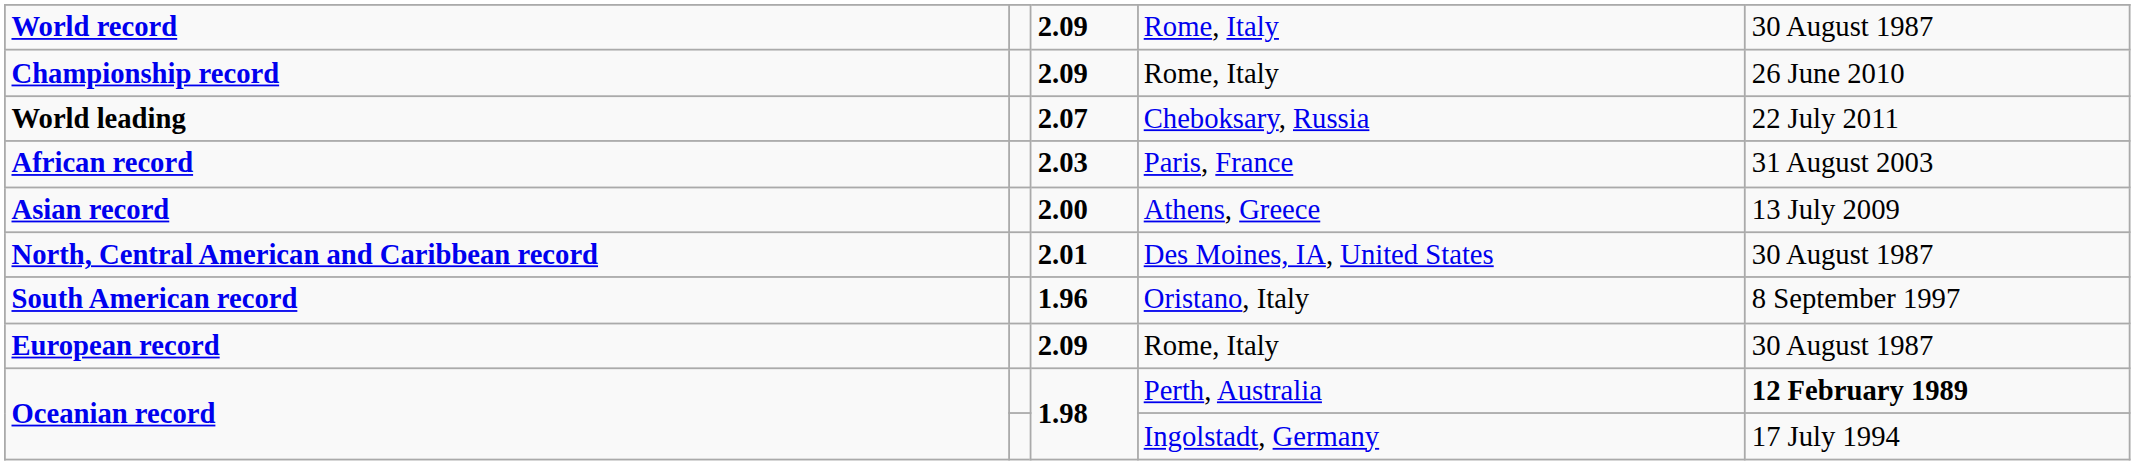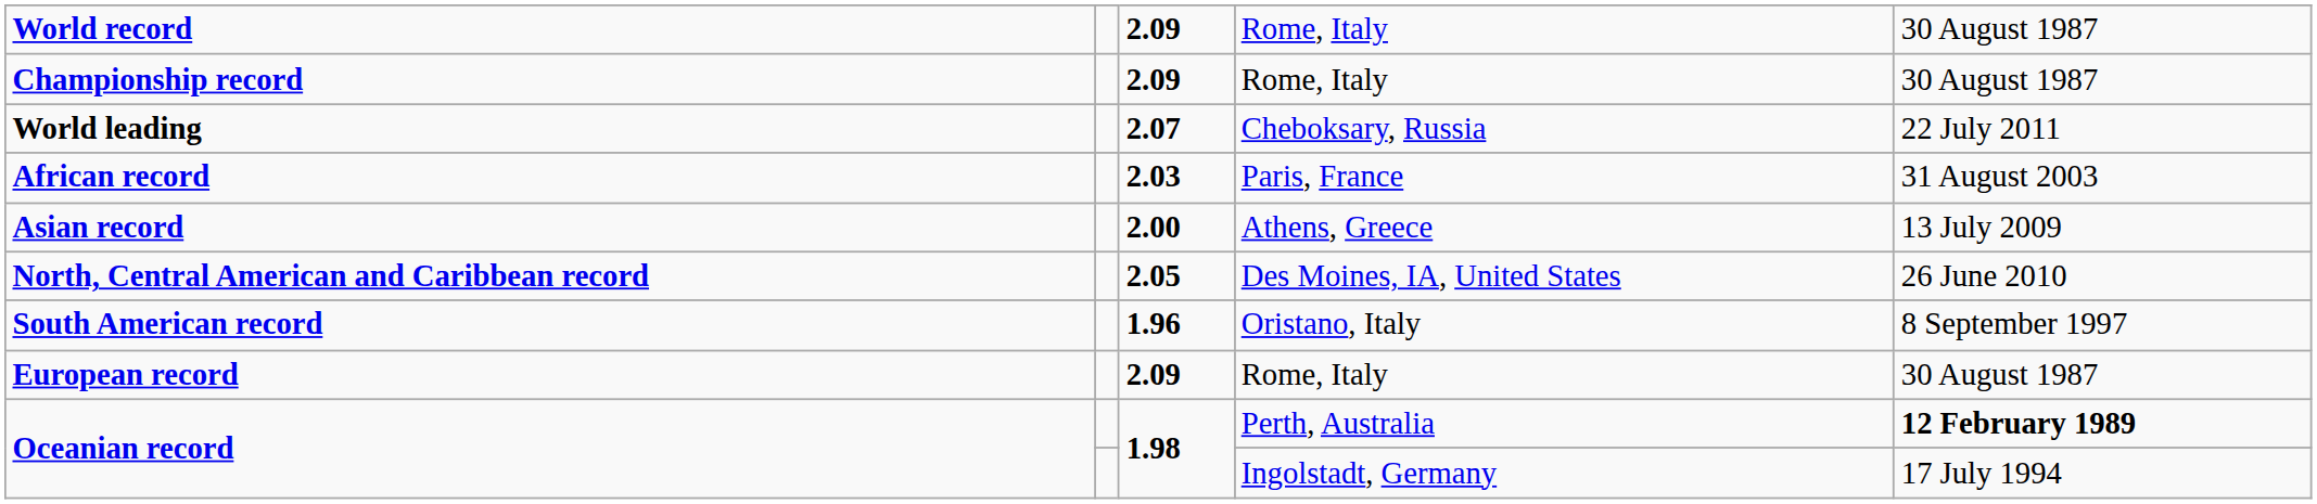 <table class="wikitable" width=75%>
 <tr>
 <td><strong><a href='#'>World record</a></strong></td>
 <td></td>
 <td><strong>2.09</strong></td>
 <td><a href='#'>Rome</a>, <a href='#'>Italy</a></td>
 <td>30 August 1987</td>
 </tr>
 <tr>
 <td><strong><a href='#'>Championship record</a></strong></td>
 <td></td>
 <td><strong>2.09</strong></td>
 <td>Rome, Italy</td>
-<td>26 June 2010</td>
+<td>30 August 1987</td>
 </tr>
 <tr>
 <td><strong>World leading</strong></td>
 <td></td>
 <td><strong>2.07</strong></td>
 <td><a href='#'>Cheboksary</a>, <a href='#'>Russia</a></td>
 <td>22 July 2011</td>
 </tr>
 <tr>
 <td><strong><a href='#'>African record</a></strong></td>
 <td></td>
 <td><strong>2.03</strong></td>
 <td><a href='#'>Paris</a>, <a href='#'>France</a></td>
 <td>31 August 2003</td>
 </tr>
 <tr>
 <td><strong><a href='#'>Asian record</a></strong></td>
 <td></td>
 <td><strong>2.00</strong></td>
 <td><a href='#'>Athens</a>, <a href='#'>Greece</a></td>
 <td>13 July 2009</td>
 </tr>
 <tr>
 <td><strong><a href='#'>North, Central American and Caribbean record</a></strong></td>
 <td></td>
-<td><strong>2.01</strong></td>
+<td><strong>2.05</strong></td>
 <td><a href='#'>Des Moines, IA</a>, <a href='#'>United States</a></td>
-<td>30 August 1987</td>
+<td>26 June 2010</td>
 </tr>
 <tr>
 <td><strong><a href='#'>South American record</a></strong></td>
 <td></td>
 <td><strong>1.96</strong></td>
 <td><a href='#'>Oristano</a>, Italy</td>
 <td>8 September 1997</td>
 </tr>
 <tr>
 <td><strong><a href='#'>European record</a></strong></td>
 <td></td>
 <td><strong>2.09</strong></td>
 <td>Rome, Italy</td>
 <td>30 August 1987</td>
 </tr>
 <tr>
 <td rowspan=2><strong><a href='#'>Oceanian record</a></strong></td>
 <td></td>
 <td rowspan=2><strong>1.98</strong></td>
 <td><a href='#'>Perth</a>, <a href='#'>Australia</a></td>
 <td><strong>12 February 1989</strong></td>
 </tr>
 <tr>
 <td></td>
 <td><a href='#'>Ingolstadt</a>, <a href='#'>Germany</a></td>
 <td>17 July 1994</td>
 </tr>
 </table>
